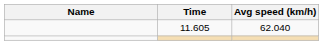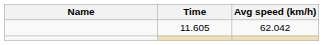 <table class="wikitable sortable" style="text-align:center;">
 <tr>
 <th style="width:15em">Name</th>
 <th style="width:7em">Time</th>
 <th>Avg speed (km/h)</th>
 </tr>
 <tr>
 <td align=left></td>
 <td>11.605</td>
-<td>62.040</td>
+<td>62.042</td>
 </tr>
 <tr>
 <td align=left></td>
 <td bgcolor=wheat></td>
 <td bgcolor=wheat></td>
 </tr>
 </table>
